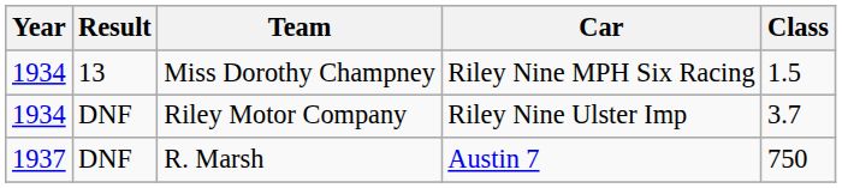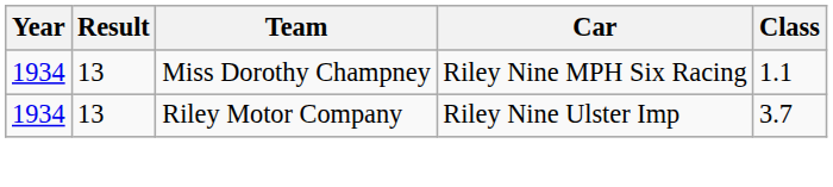 <table class="wikitable" style="font-size: 90%">
 <tr>
 <th>Year</th>
 <th>Result</th>
 <th>Team</th>
 <th>Car</th>
 <th>Class</th>
 </tr>
 <tr>
 <td><a href='#'>1934</a></td>
 <td>13</td>
 <td>Miss Dorothy Champney</td>
 <td>Riley Nine MPH Six Racing</td>
-<td>1.5</td>
+<td>1.1</td>
 </tr>
 <tr>
 <td><a href='#'>1934</a></td>
-<td>DNF</td>
+<td>13</td>
 <td>Riley Motor Company</td>
 <td>Riley Nine Ulster Imp</td>
 <td>3.7</td>
 </tr>
-<tr>
-<td><a href='#'>1937</a></td>
-<td>DNF</td>
-<td>R. Marsh</td>
-<td><a href='#'>Austin 7</a></td>
-<td>750</td>
-</tr>
 </table>
